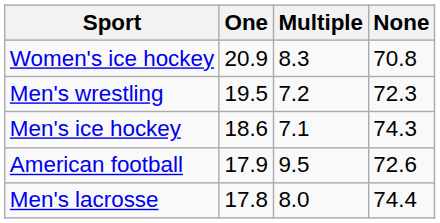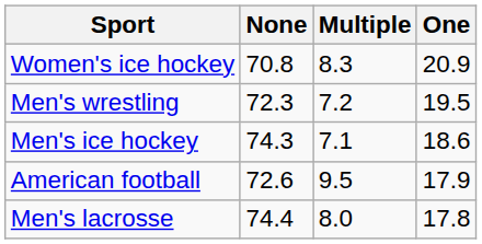 <table class="wikitable sortable" style="float: right">
 <tr>
 <th>Sport</th>
+<th>None</th>
+<th>Multiple</th>
 <th>One</th>
-<th>Multiple</th>
-<th>None</th>
 </tr>
 <tr>
 <td><a href='#'>Women's ice hockey</a></td>
+<td>70.8</td>
+<td>8.3</td>
 <td>20.9</td>
-<td>8.3</td>
-<td>70.8</td>
 </tr>
 <tr>
 <td><a href='#'>Men's wrestling</a></td>
+<td>72.3</td>
+<td>7.2</td>
 <td>19.5</td>
-<td>7.2</td>
-<td>72.3</td>
 </tr>
 <tr>
 <td><a href='#'>Men's ice hockey</a></td>
+<td>74.3</td>
+<td>7.1</td>
 <td>18.6</td>
-<td>7.1</td>
-<td>74.3</td>
 </tr>
 <tr>
 <td><a href='#'>American football</a></td>
+<td>72.6</td>
+<td>9.5</td>
 <td>17.9</td>
-<td>9.5</td>
-<td>72.6</td>
 </tr>
 <tr>
 <td><a href='#'>Men's lacrosse</a></td>
+<td>74.4</td>
+<td>8.0</td>
 <td>17.8</td>
-<td>8.0</td>
-<td>74.4</td>
 </tr>
 </table>
